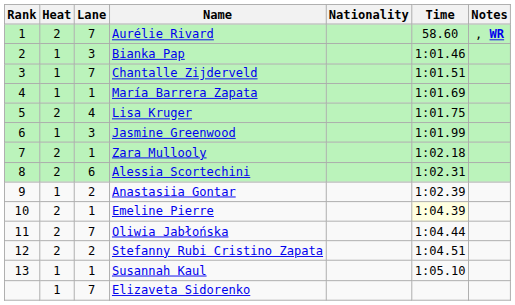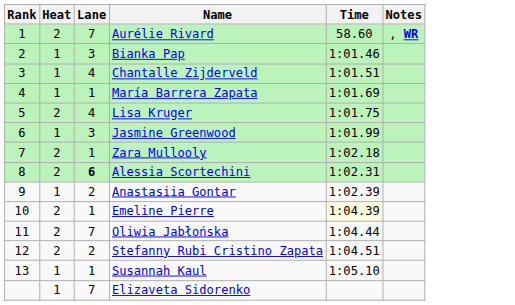 <table class="wikitable sortable" style="text-align:center">
 <tr>
 <th>Rank</th>
 <th>Heat</th>
 <th>Lane</th>
 <th>Name</th>
-<th>Nationality</th>
 <th>Time</th>
 <th>Notes</th>
 </tr>
 <tr bgcolor=bbf3bb>
 <td>1</td>
 <td>2</td>
 <td>7</td>
 <td align=left><a href='#'>Aurélie Rivard</a></td>
-<td align=left></td>
 <td>58.60</td>
 <td>, <strong><a href='#'>WR</a></strong></td>
 </tr>
 <tr bgcolor=bbf3bb>
 <td>2</td>
 <td>1</td>
 <td>3</td>
 <td align=left><a href='#'>Bianka Pap</a></td>
-<td align=left></td>
 <td>1:01.46</td>
 <td></td>
 </tr>
 <tr bgcolor=bbf3bb>
 <td>3</td>
 <td>1</td>
-<td>7</td>
+<td>4</td>
 <td align=left><a href='#'>Chantalle Zijderveld</a></td>
-<td align=left></td>
 <td>1:01.51</td>
 <td></td>
 </tr>
 <tr bgcolor=bbf3bb>
 <td>4</td>
 <td>1</td>
 <td>1</td>
 <td align=left><a href='#'>María Barrera Zapata</a></td>
-<td align=left></td>
 <td>1:01.69</td>
 <td></td>
 </tr>
 <tr bgcolor=bbf3bb>
 <td>5</td>
 <td>2</td>
 <td>4</td>
 <td align=left><a href='#'>Lisa Kruger</a></td>
-<td align=left></td>
 <td>1:01.75</td>
 <td></td>
 </tr>
 <tr bgcolor=bbf3bb>
 <td>6</td>
 <td>1</td>
 <td>3</td>
 <td align=left><a href='#'>Jasmine Greenwood</a></td>
-<td align=left></td>
 <td>1:01.99</td>
 <td></td>
 </tr>
 <tr bgcolor=bbf3bb>
 <td>7</td>
 <td>2</td>
 <td>1</td>
 <td align=left><a href='#'>Zara Mullooly</a></td>
-<td align=left></td>
 <td>1:02.18</td>
 <td></td>
 </tr>
 <tr bgcolor=bbf3bb>
 <td>8</td>
 <td>2</td>
-<td>6</td>
+<td><strong>6</strong></td>
 <td align=left><a href='#'>Alessia Scortechini</a></td>
-<td align=left></td>
 <td>1:02.31</td>
 <td></td>
 </tr>
 <tr>
 <td>9</td>
 <td>1</td>
 <td>2</td>
 <td align=left><a href='#'>Anastasiia Gontar</a></td>
-<td align=left></td>
 <td>1:02.39</td>
 <td></td>
 </tr>
 <tr>
 <td>10</td>
 <td>2</td>
 <td>1</td>
 <td align=left><a href='#'>Emeline Pierre</a></td>
-<td align=left></td>
 <td style="background: lightyellow;">1:04.39</td>
 <td></td>
 </tr>
 <tr>
 <td>11</td>
 <td>2</td>
 <td>7</td>
 <td align=left><a href='#'>Oliwia Jabłońska</a></td>
-<td align=left></td>
 <td>1:04.44</td>
 <td></td>
 </tr>
 <tr>
 <td>12</td>
 <td>2</td>
 <td>2</td>
 <td align=left><a href='#'>Stefanny Rubi Cristino Zapata</a></td>
-<td align=left></td>
 <td>1:04.51</td>
 <td></td>
 </tr>
 <tr>
 <td>13</td>
 <td>1</td>
 <td>1</td>
 <td align=left><a href='#'>Susannah Kaul</a></td>
-<td align=left></td>
 <td>1:05.10</td>
 <td></td>
 </tr>
 <tr>
 <td></td>
 <td>1</td>
 <td>7</td>
 <td align=left><a href='#'>Elizaveta Sidorenko</a></td>
-<td align=left></td>
 <td data-sort-value=9:99.99></td>
 <td></td>
 </tr>
 </table>
